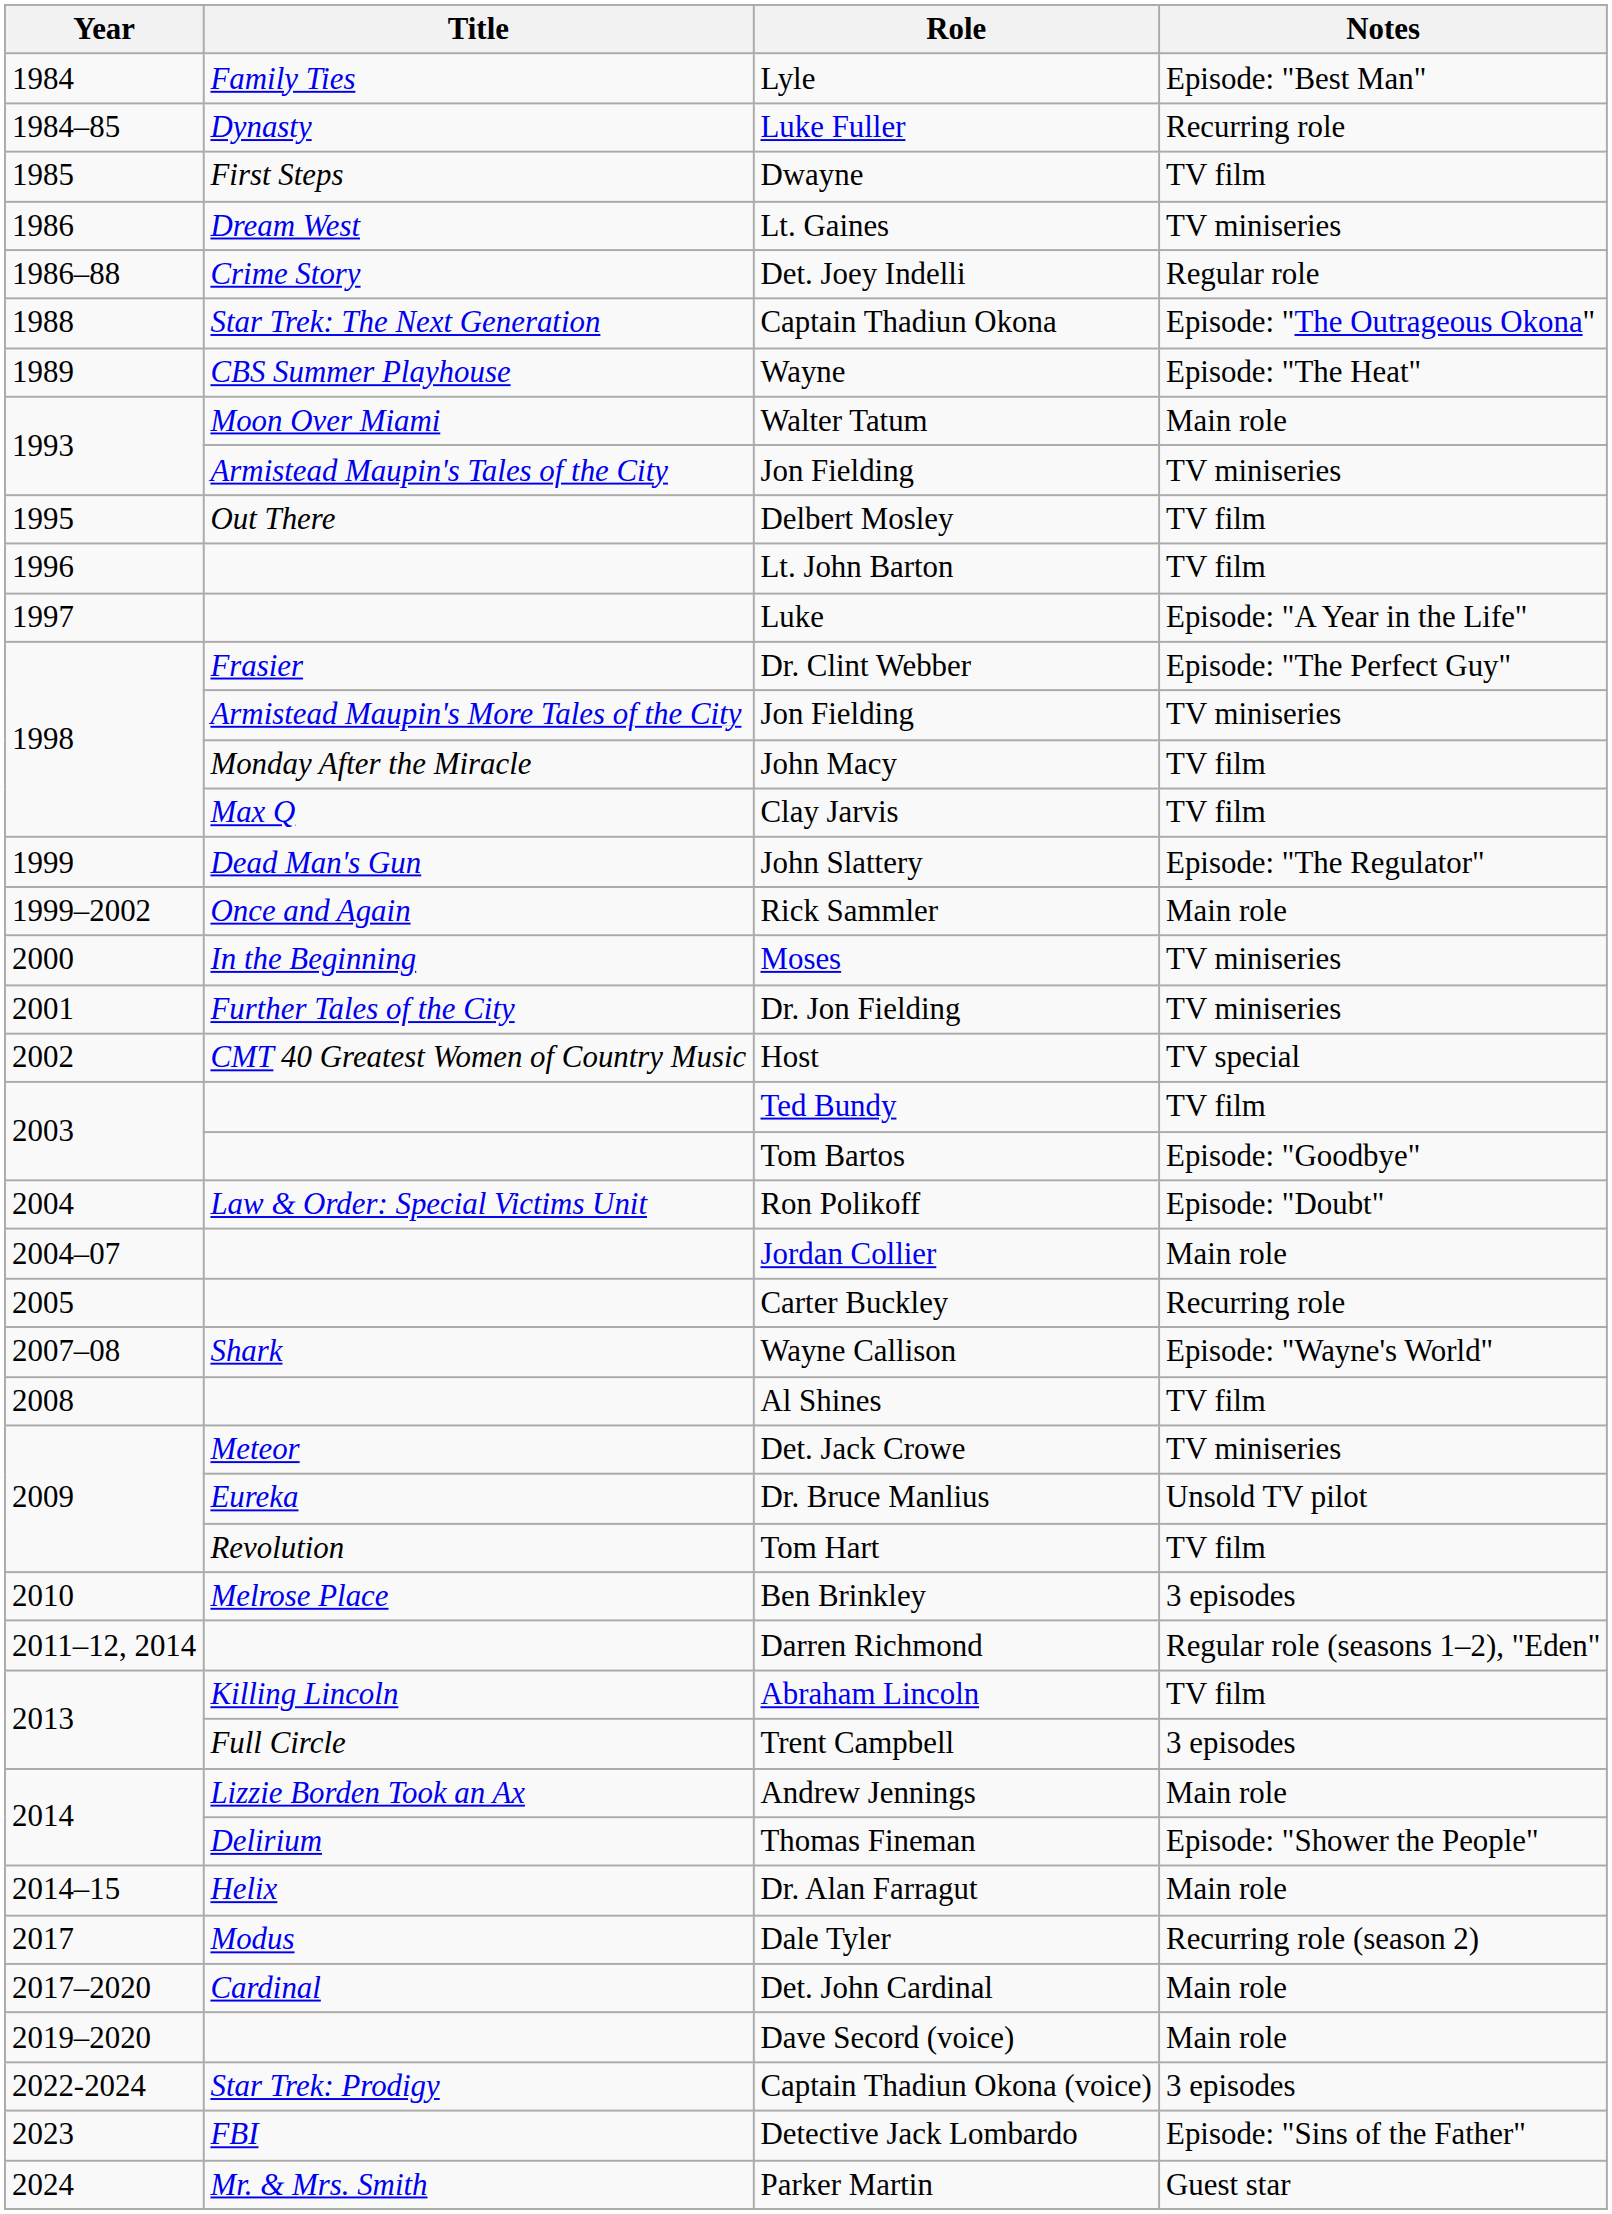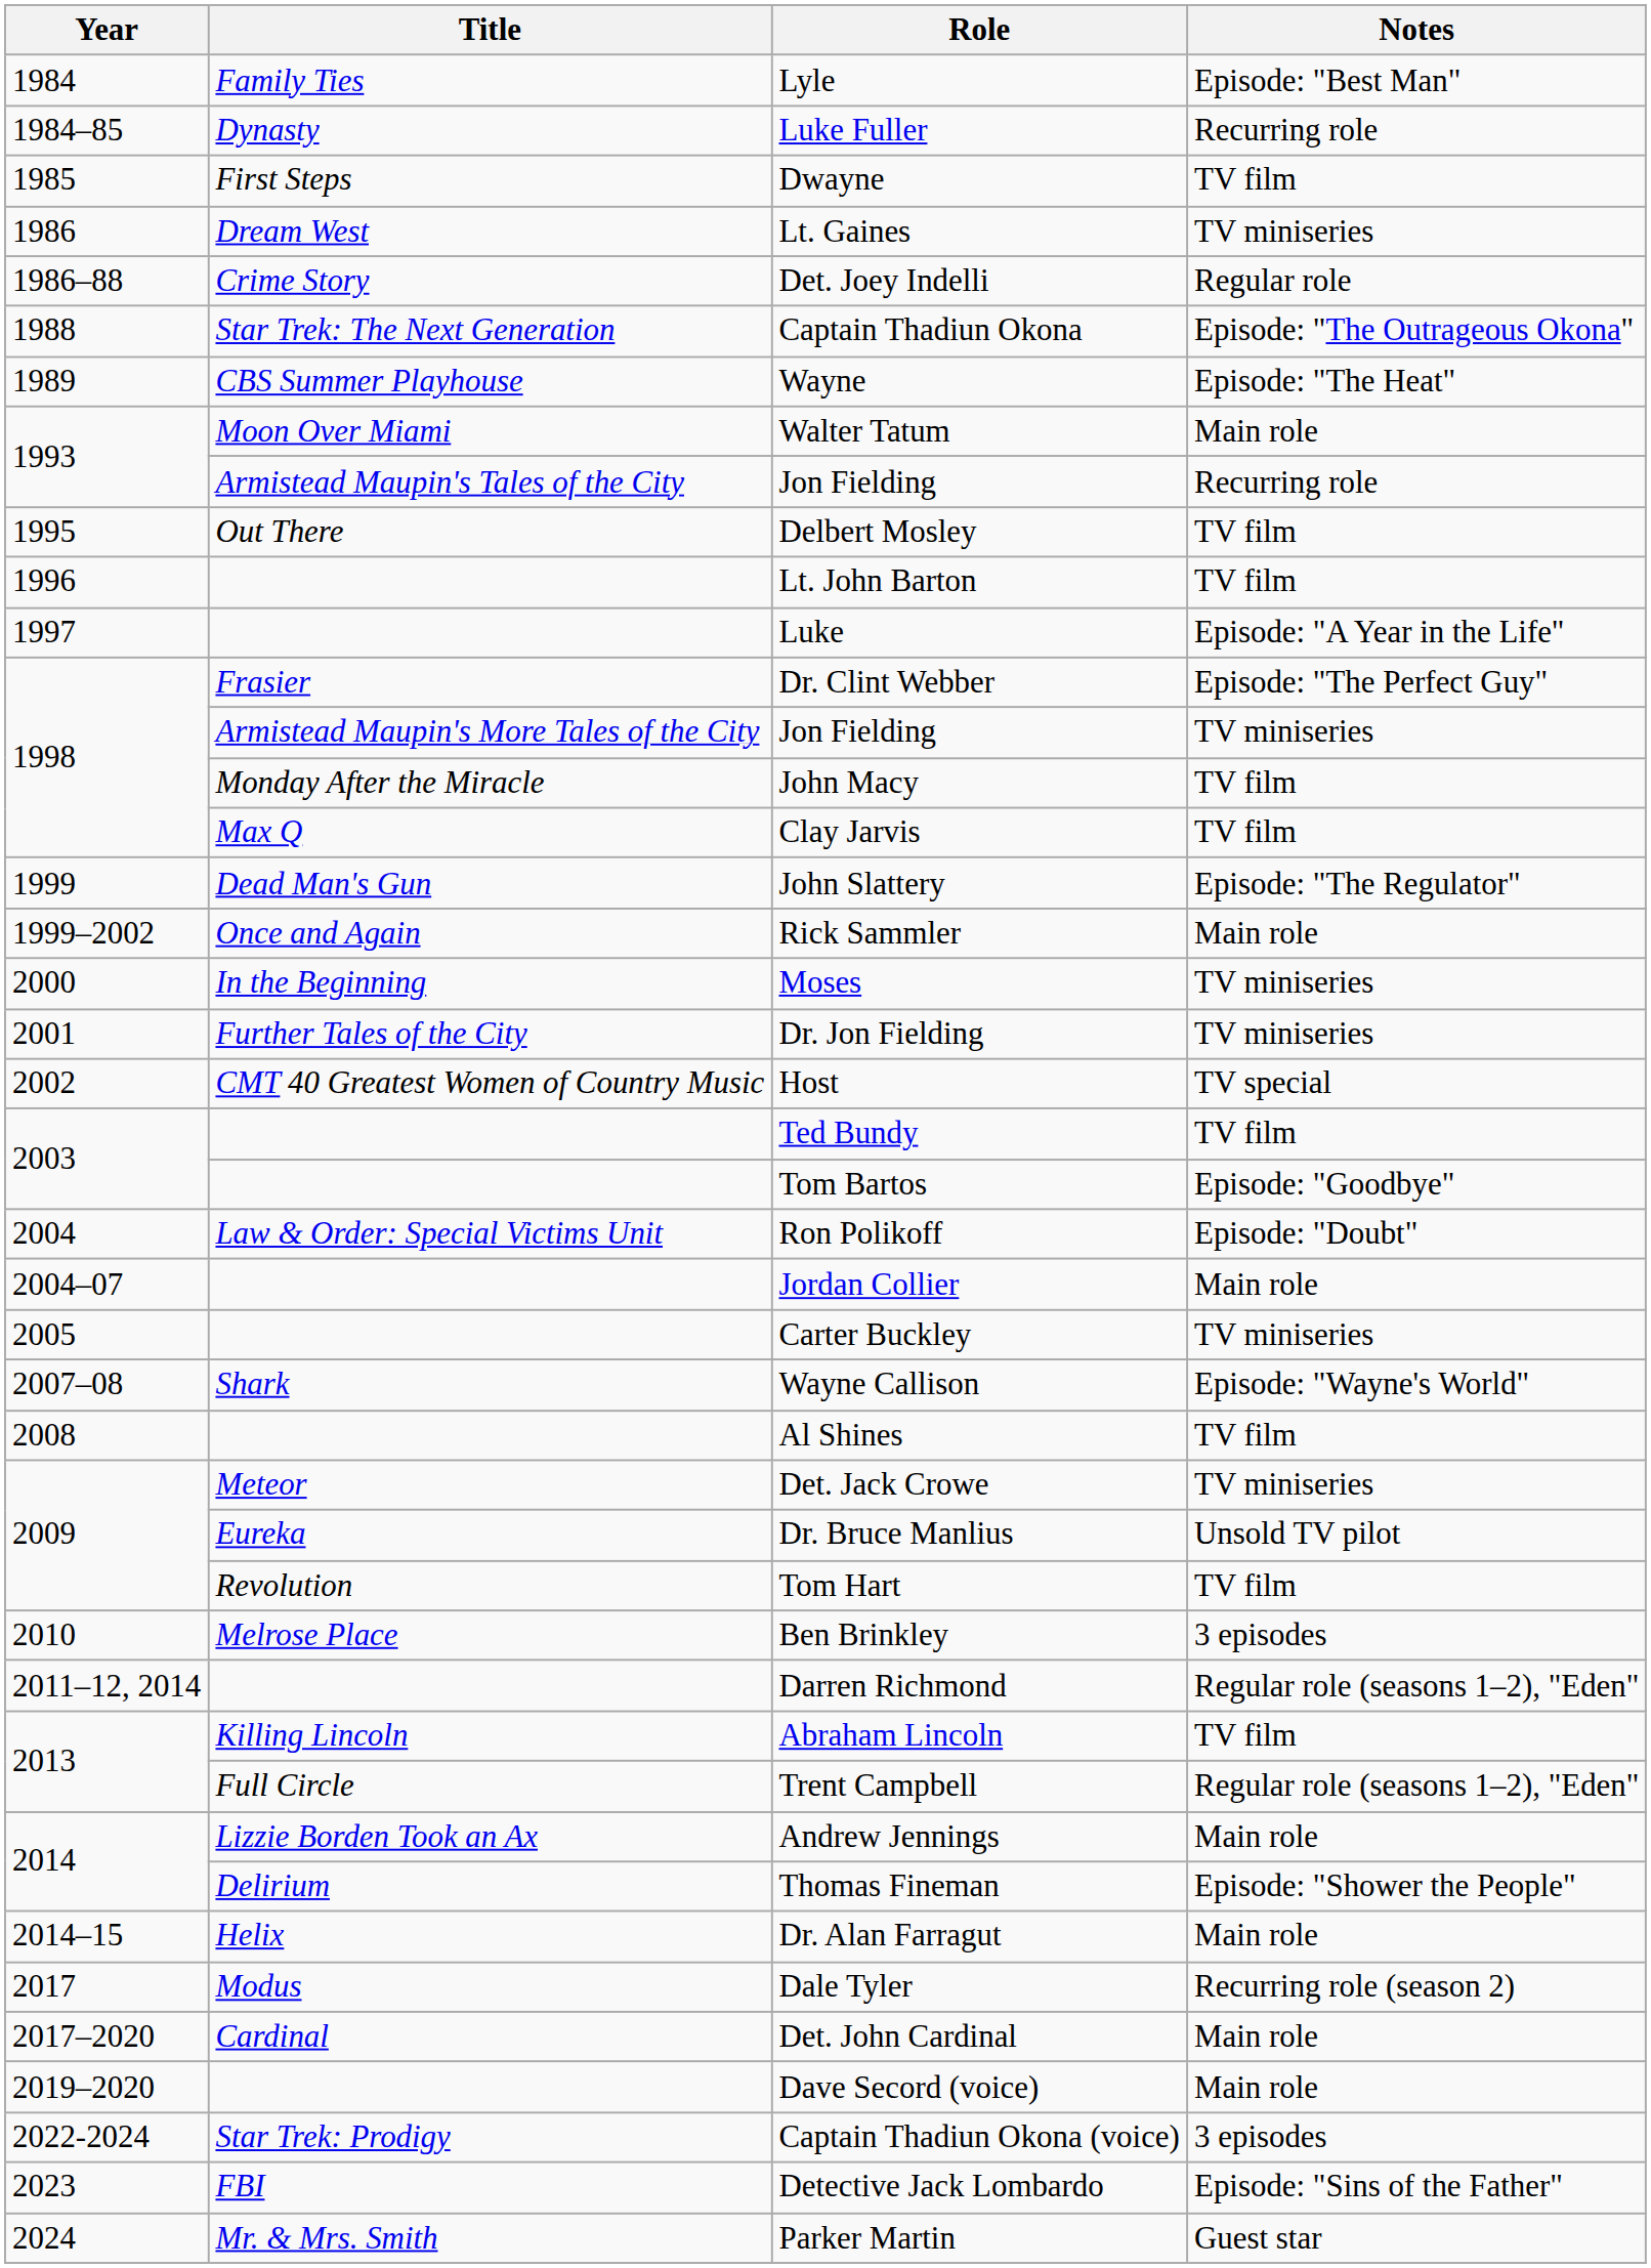 <table class="wikitable sortable">
 <tr>
 <th>Year</th>
 <th>Title</th>
 <th>Role</th>
 <th class="unsortable">Notes</th>
 </tr>
 <tr>
 <td>1984</td>
 <td><em><a href='#'>Family Ties</a></em></td>
 <td>Lyle</td>
 <td>Episode: "Best Man"</td>
 </tr>
 <tr>
 <td>1984–85</td>
 <td><em><a href='#'>Dynasty</a></em></td>
 <td><a href='#'>Luke Fuller</a></td>
 <td>Recurring role</td>
 </tr>
 <tr>
 <td>1985</td>
 <td><em>First Steps</em></td>
 <td>Dwayne</td>
 <td>TV film</td>
 </tr>
 <tr>
 <td>1986</td>
 <td><em><a href='#'>Dream West</a></em></td>
 <td>Lt. Gaines</td>
 <td>TV miniseries</td>
 </tr>
 <tr>
 <td>1986–88</td>
 <td><em><a href='#'>Crime Story</a></em></td>
 <td>Det. Joey Indelli</td>
 <td>Regular role</td>
 </tr>
 <tr>
 <td>1988</td>
 <td><em><a href='#'>Star Trek: The Next Generation</a></em></td>
 <td>Captain Thadiun Okona</td>
 <td>Episode: "<a href='#'>The Outrageous Okona</a>"</td>
 </tr>
 <tr>
 <td>1989</td>
 <td><em><a href='#'>CBS Summer Playhouse</a></em></td>
 <td>Wayne</td>
 <td>Episode: "The Heat"</td>
 </tr>
 <tr>
 <td rowspan=2>1993</td>
 <td><em><a href='#'>Moon Over Miami</a></em></td>
 <td>Walter Tatum</td>
 <td>Main role</td>
 </tr>
 <tr>
 <td><em><a href='#'>Armistead Maupin's Tales of the City</a></em></td>
 <td>Jon Fielding</td>
-<td>TV miniseries</td>
+<td>Recurring role</td>
 </tr>
 <tr>
 <td>1995</td>
 <td><em>Out There</em></td>
 <td>Delbert Mosley</td>
 <td>TV film</td>
 </tr>
 <tr>
 <td>1996</td>
 <td><em></em></td>
 <td>Lt. John Barton</td>
 <td>TV film</td>
 </tr>
 <tr>
 <td>1997</td>
 <td><em></em></td>
 <td>Luke</td>
 <td>Episode: "A Year in the Life"</td>
 </tr>
 <tr>
 <td rowspan=4>1998</td>
 <td><em><a href='#'>Frasier</a></em></td>
 <td>Dr. Clint Webber</td>
 <td>Episode: "The Perfect Guy"</td>
 </tr>
 <tr>
 <td><em><a href='#'>Armistead Maupin's More Tales of the City</a></em></td>
 <td>Jon Fielding</td>
 <td>TV miniseries</td>
 </tr>
 <tr>
 <td><em>Monday After the Miracle</em></td>
 <td>John Macy</td>
 <td>TV film</td>
 </tr>
 <tr>
 <td><em><a href='#'>Max Q</a></em></td>
 <td>Clay Jarvis</td>
 <td>TV film</td>
 </tr>
 <tr>
 <td>1999</td>
 <td><em><a href='#'>Dead Man's Gun</a></em></td>
 <td>John Slattery</td>
 <td>Episode: "The Regulator"</td>
 </tr>
 <tr>
 <td>1999–2002</td>
 <td><em><a href='#'>Once and Again</a></em></td>
 <td>Rick Sammler</td>
 <td>Main role</td>
 </tr>
 <tr>
 <td>2000</td>
 <td><em><a href='#'>In the Beginning</a></em></td>
 <td><a href='#'>Moses</a></td>
 <td>TV miniseries</td>
 </tr>
 <tr>
 <td>2001</td>
 <td><em><a href='#'>Further Tales of the City</a></em></td>
 <td>Dr. Jon Fielding</td>
 <td>TV miniseries</td>
 </tr>
 <tr>
 <td>2002</td>
 <td><em><a href='#'>CMT</a> 40 Greatest Women of Country Music</em></td>
 <td>Host</td>
 <td>TV special</td>
 </tr>
 <tr>
 <td rowspan=2>2003</td>
 <td><em></em></td>
 <td><a href='#'>Ted Bundy</a></td>
 <td>TV film</td>
 </tr>
 <tr>
 <td><em></em></td>
 <td>Tom Bartos</td>
 <td>Episode: "Goodbye"</td>
 </tr>
 <tr>
 <td>2004</td>
 <td><em><a href='#'>Law & Order: Special Victims Unit</a></em></td>
 <td>Ron Polikoff</td>
 <td>Episode: "Doubt"</td>
 </tr>
 <tr>
 <td>2004–07</td>
 <td><em></em></td>
 <td><a href='#'>Jordan Collier</a></td>
 <td>Main role</td>
 </tr>
 <tr>
 <td>2005</td>
 <td><em></em></td>
 <td>Carter Buckley</td>
-<td>Recurring role</td>
+<td>TV miniseries</td>
 </tr>
 <tr>
 <td>2007–08</td>
 <td><em><a href='#'>Shark</a></em></td>
 <td>Wayne Callison</td>
 <td>Episode: "Wayne's World"</td>
 </tr>
 <tr>
 <td>2008</td>
 <td><em></em></td>
 <td>Al Shines</td>
 <td>TV film</td>
 </tr>
 <tr>
 <td rowspan=3>2009</td>
 <td><em><a href='#'>Meteor</a></em></td>
 <td>Det. Jack Crowe</td>
 <td>TV miniseries</td>
 </tr>
 <tr>
 <td><em><a href='#'>Eureka</a></em></td>
 <td>Dr. Bruce Manlius</td>
 <td>Unsold TV pilot</td>
 </tr>
 <tr>
 <td><em>Revolution</em></td>
 <td>Tom Hart</td>
 <td>TV film</td>
 </tr>
 <tr>
 <td>2010</td>
 <td><em><a href='#'>Melrose Place</a></em></td>
 <td>Ben Brinkley</td>
 <td>3 episodes</td>
 </tr>
 <tr>
 <td>2011–12, 2014</td>
 <td><em></em></td>
 <td>Darren Richmond</td>
 <td>Regular role (seasons 1–2), "Eden"</td>
 </tr>
 <tr>
 <td rowspan=2>2013</td>
 <td><em><a href='#'>Killing Lincoln</a></em></td>
 <td><a href='#'>Abraham Lincoln</a></td>
 <td>TV film</td>
 </tr>
 <tr>
 <td><em>Full Circle</em></td>
 <td>Trent Campbell</td>
-<td>3 episodes</td>
+<td>Regular role (seasons 1–2), "Eden"</td>
 </tr>
 <tr>
 <td rowspan=2>2014</td>
 <td><em><a href='#'>Lizzie Borden Took an Ax</a></em></td>
 <td>Andrew Jennings</td>
 <td>Main role</td>
 </tr>
 <tr>
 <td><em><a href='#'>Delirium</a></em></td>
 <td>Thomas Fineman</td>
 <td>Episode: "Shower the People"</td>
 </tr>
 <tr>
 <td>2014–15</td>
 <td><em><a href='#'>Helix</a></em></td>
 <td>Dr. Alan Farragut</td>
 <td>Main role</td>
 </tr>
 <tr>
 <td>2017</td>
 <td><em><a href='#'>Modus</a></em></td>
 <td>Dale Tyler</td>
 <td>Recurring role (season 2)</td>
 </tr>
 <tr>
 <td>2017–2020</td>
 <td><em><a href='#'>Cardinal</a></em></td>
 <td>Det. John Cardinal</td>
 <td>Main role</td>
 </tr>
 <tr>
 <td>2019–2020</td>
 <td><em></em></td>
 <td>Dave Secord (voice)</td>
 <td>Main role</td>
 </tr>
 <tr>
 <td>2022-2024</td>
 <td><em><a href='#'>Star Trek: Prodigy</a></em></td>
 <td>Captain Thadiun Okona (voice)</td>
 <td>3 episodes</td>
 </tr>
 <tr>
 <td>2023</td>
 <td><em><a href='#'>FBI</a></em></td>
 <td>Detective Jack Lombardo</td>
 <td>Episode: "Sins of the Father"</td>
 </tr>
 <tr>
 <td>2024</td>
 <td><em><a href='#'>Mr. & Mrs. Smith</a></em></td>
 <td>Parker Martin</td>
 <td>Guest star</td>
 </tr>
 </table>
